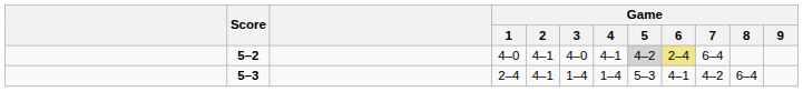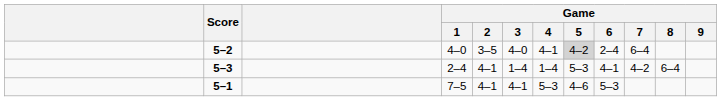 <table class="wikitable" style="text-align: center;">
 <tr>
 <th rowspan=2 align="right" width="270"></th>
 <th rowspan=2 width="45">Score</th>
 <th rowspan=2 align="left" width="270"></th>
 <th colspan=9>Game</th>
 </tr>
 <tr>
 <th width="35">1</th>
 <th width="35">2</th>
 <th width="35">3</th>
 <th width="35">4</th>
 <th width="35">5</th>
 <th width="35">6</th>
 <th width="35">7</th>
 <th width="35">8</th>
 <th width="35">9</th>
 </tr>
 <tr>
 <td align=left><strong><br></strong></td>
 <td align=center><strong>5–2</strong></td>
 <td align=left><br></td>
 <td>4–0</td>
-<td>4–1</td>
+<td>3–5</td>
 <td>4–0</td>
 <td>4–1</td>
 <td style="background: lightgrey;">4–2</td>
-<td style="background: khaki;">2–4</td>
+<td>2–4</td>
 <td>6–4</td>
 <td></td>
 <td></td>
 </tr>
 <tr>
 <td align=left><strong><br></strong></td>
 <td align=center><strong>5–3</strong></td>
 <td align=left><br></td>
 <td>2–4</td>
 <td>4–1</td>
 <td>1–4</td>
 <td>1–4</td>
 <td>5–3</td>
 <td>4–1</td>
 <td>4–2</td>
 <td>6–4</td>
 <td></td>
 </tr>
+<tr>
+<td align=left><strong><br></strong></td>
+<td align=center><strong>5–1</strong></td>
+<td align=left><br></td>
+<td>7–5</td>
+<td>4–1</td>
+<td>4–1</td>
+<td>5–3</td>
+<td>4–6</td>
+<td>5–3</td>
+<td></td>
+<td></td>
+<td></td>
+</tr>
 </table>
